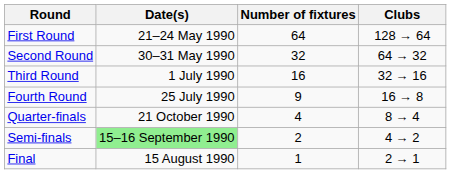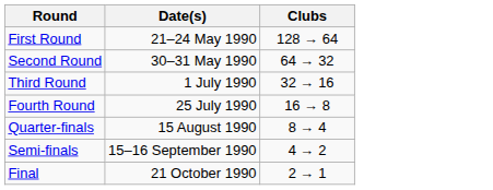 <table class="wikitable" style="text-align:center">
 <tr>
 <th>Round</th>
 <th>Date(s)</th>
-<th>Number of fixtures</th>
 <th width=100>Clubs</th>
 </tr>
 <tr>
 <td align=left><a href='#'>First Round</a></td>
 <td align=right>21–24 May 1990</td>
-<td>64</td>
 <td>128 → 64</td>
 </tr>
 <tr>
 <td align=left><a href='#'>Second Round</a></td>
 <td align=right>30–31 May 1990</td>
-<td>32</td>
 <td>64 → 32</td>
 </tr>
 <tr>
 <td align=left><a href='#'>Third Round</a></td>
 <td align=right>1 July 1990</td>
-<td>16</td>
 <td>32 → 16</td>
 </tr>
 <tr>
 <td align=left><a href='#'>Fourth Round</a></td>
 <td align=right>25 July 1990</td>
-<td>9</td>
 <td>16 → 8</td>
 </tr>
 <tr>
 <td align=left><a href='#'>Quarter-finals</a></td>
-<td align=right>21 October 1990</td>
-<td>4</td>
+<td align=right>15 August 1990</td>
 <td>8 → 4</td>
 </tr>
 <tr>
 <td align=left><a href='#'>Semi-finals</a></td>
-<td align=right style="background: lightgreen;">15–16 September 1990</td>
-<td>2</td>
+<td align=right>15–16 September 1990</td>
 <td>4 → 2</td>
 </tr>
 <tr>
 <td align=left><a href='#'>Final</a></td>
-<td align=right>15 August 1990</td>
-<td>1</td>
+<td align=right>21 October 1990</td>
 <td>2 → 1</td>
 </tr>
 </table>
